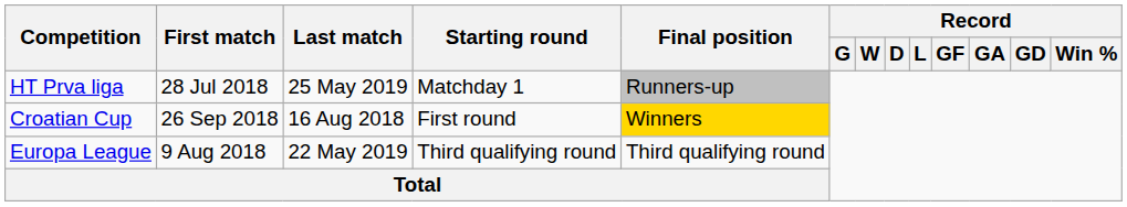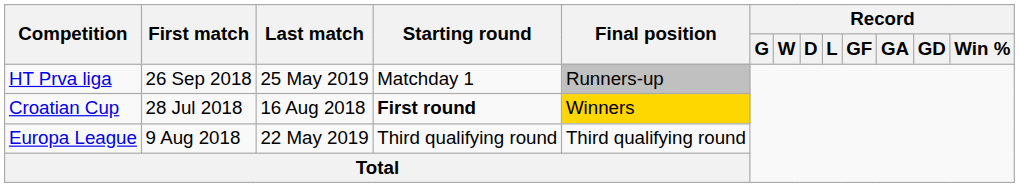 <table class="wikitable" style="text-align: center">
 <tr>
 <th rowspan="2">Competition</th>
 <th rowspan="2">First match</th>
 <th rowspan="2">Last match</th>
 <th rowspan="2">Starting round</th>
 <th rowspan="2">Final position</th>
 <th colspan="8">Record</th>
 </tr>
 <tr>
 <th>G</th>
 <th>W</th>
 <th>D</th>
 <th>L</th>
 <th>GF</th>
 <th>GA</th>
 <th>GD</th>
 <th>Win %</th>
 </tr>
 <tr>
 <td align=left><a href='#'>HT Prva liga</a></td>
-<td align=left>28 Jul 2018</td>
+<td align=left>26 Sep 2018</td>
 <td align=left>25 May 2019</td>
 <td align=left>Matchday 1</td>
 <td align=left bgcolor=Silver>Runners-up<br></td>
 </tr>
 <tr>
 <td align=left><a href='#'>Croatian Cup</a></td>
-<td align=left>26 Sep 2018</td>
+<td align=left>28 Jul 2018</td>
 <td align=left>16 Aug 2018</td>
-<td align=left>First round</td>
+<td align=left><strong>First round</strong></td>
 <td align=left bgcolor=Gold>Winners<br></td>
 </tr>
 <tr>
 <td align=left><a href='#'>Europa League</a></td>
 <td align=left>9 Aug 2018</td>
 <td align=left>22 May 2019</td>
 <td align=left>Third qualifying round</td>
 <td align=left>Third qualifying round<br></td>
 </tr>
 <tr>
 <th colspan="5">Total<br></th>
 </tr>
 </table>
